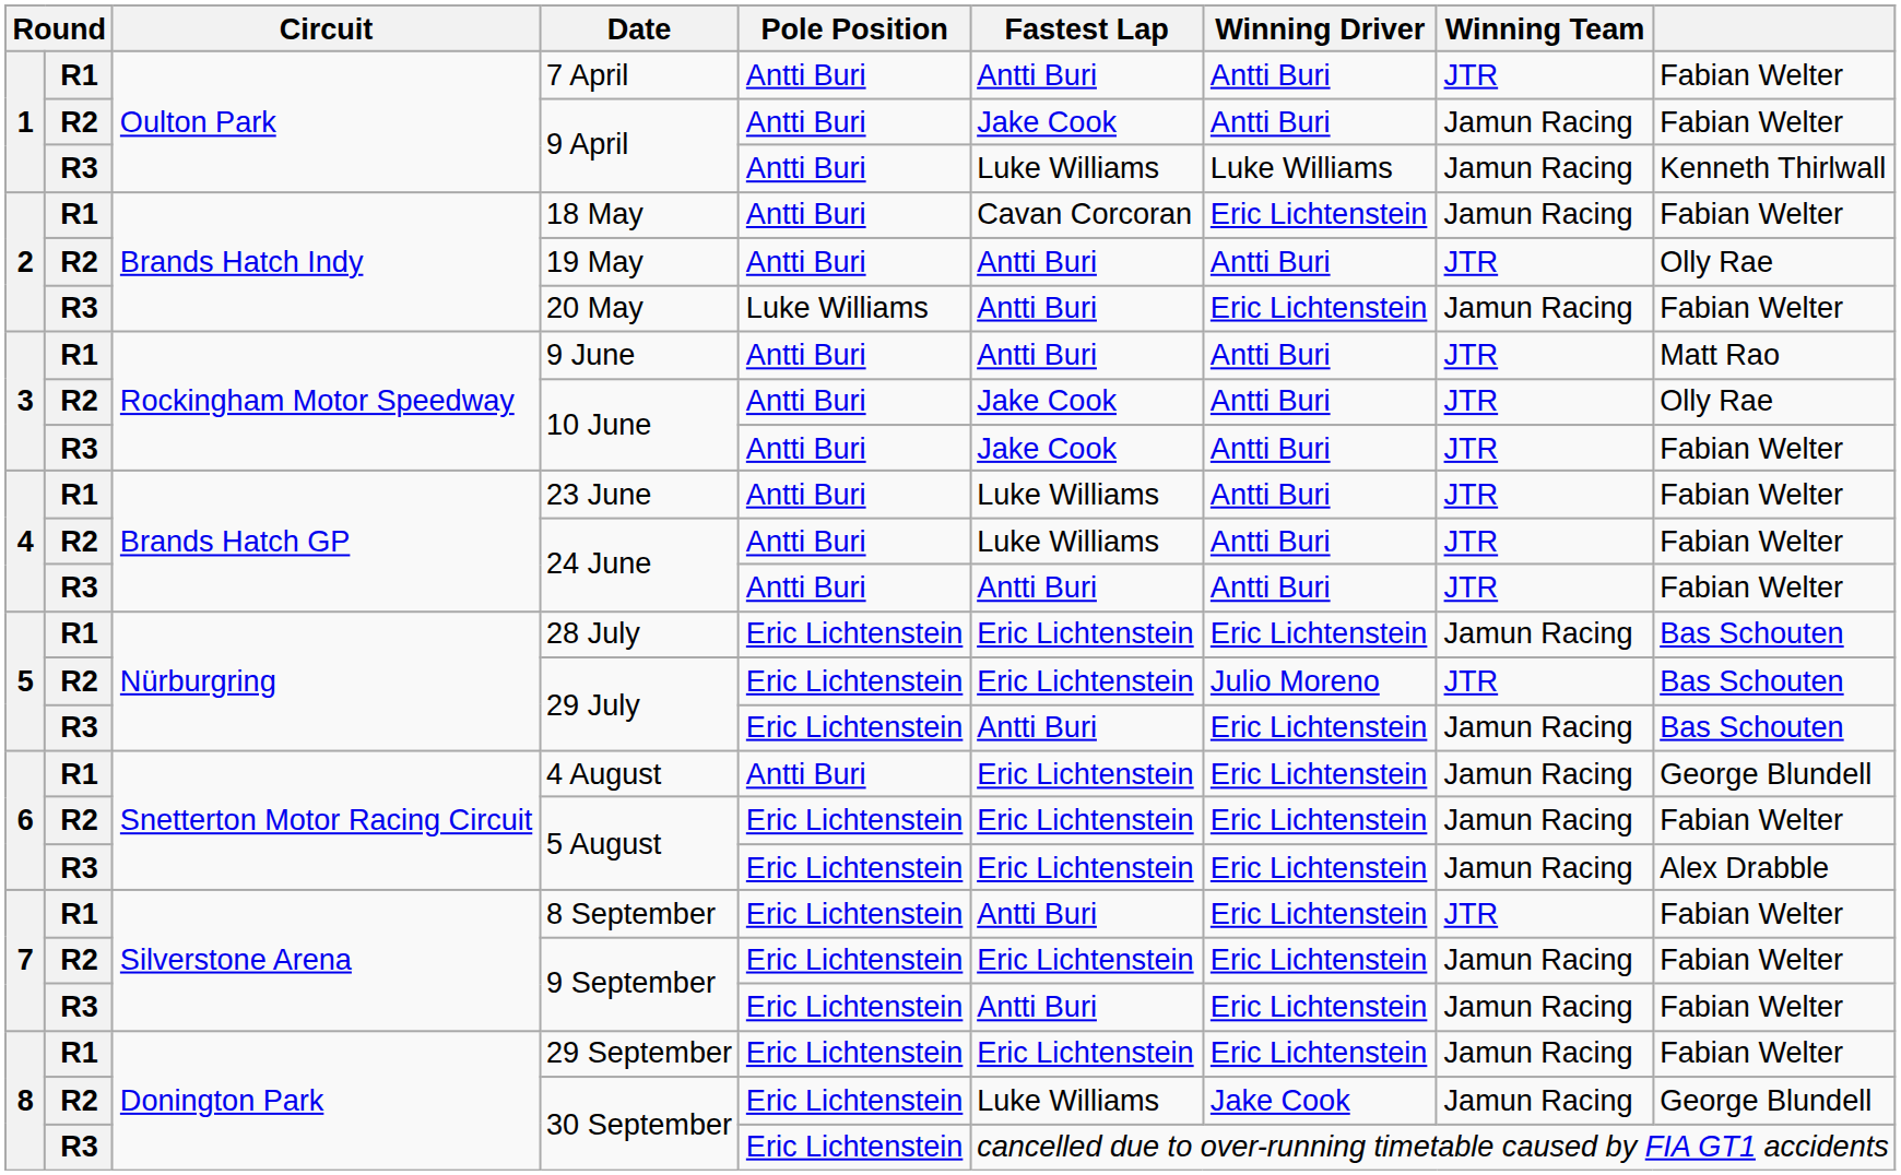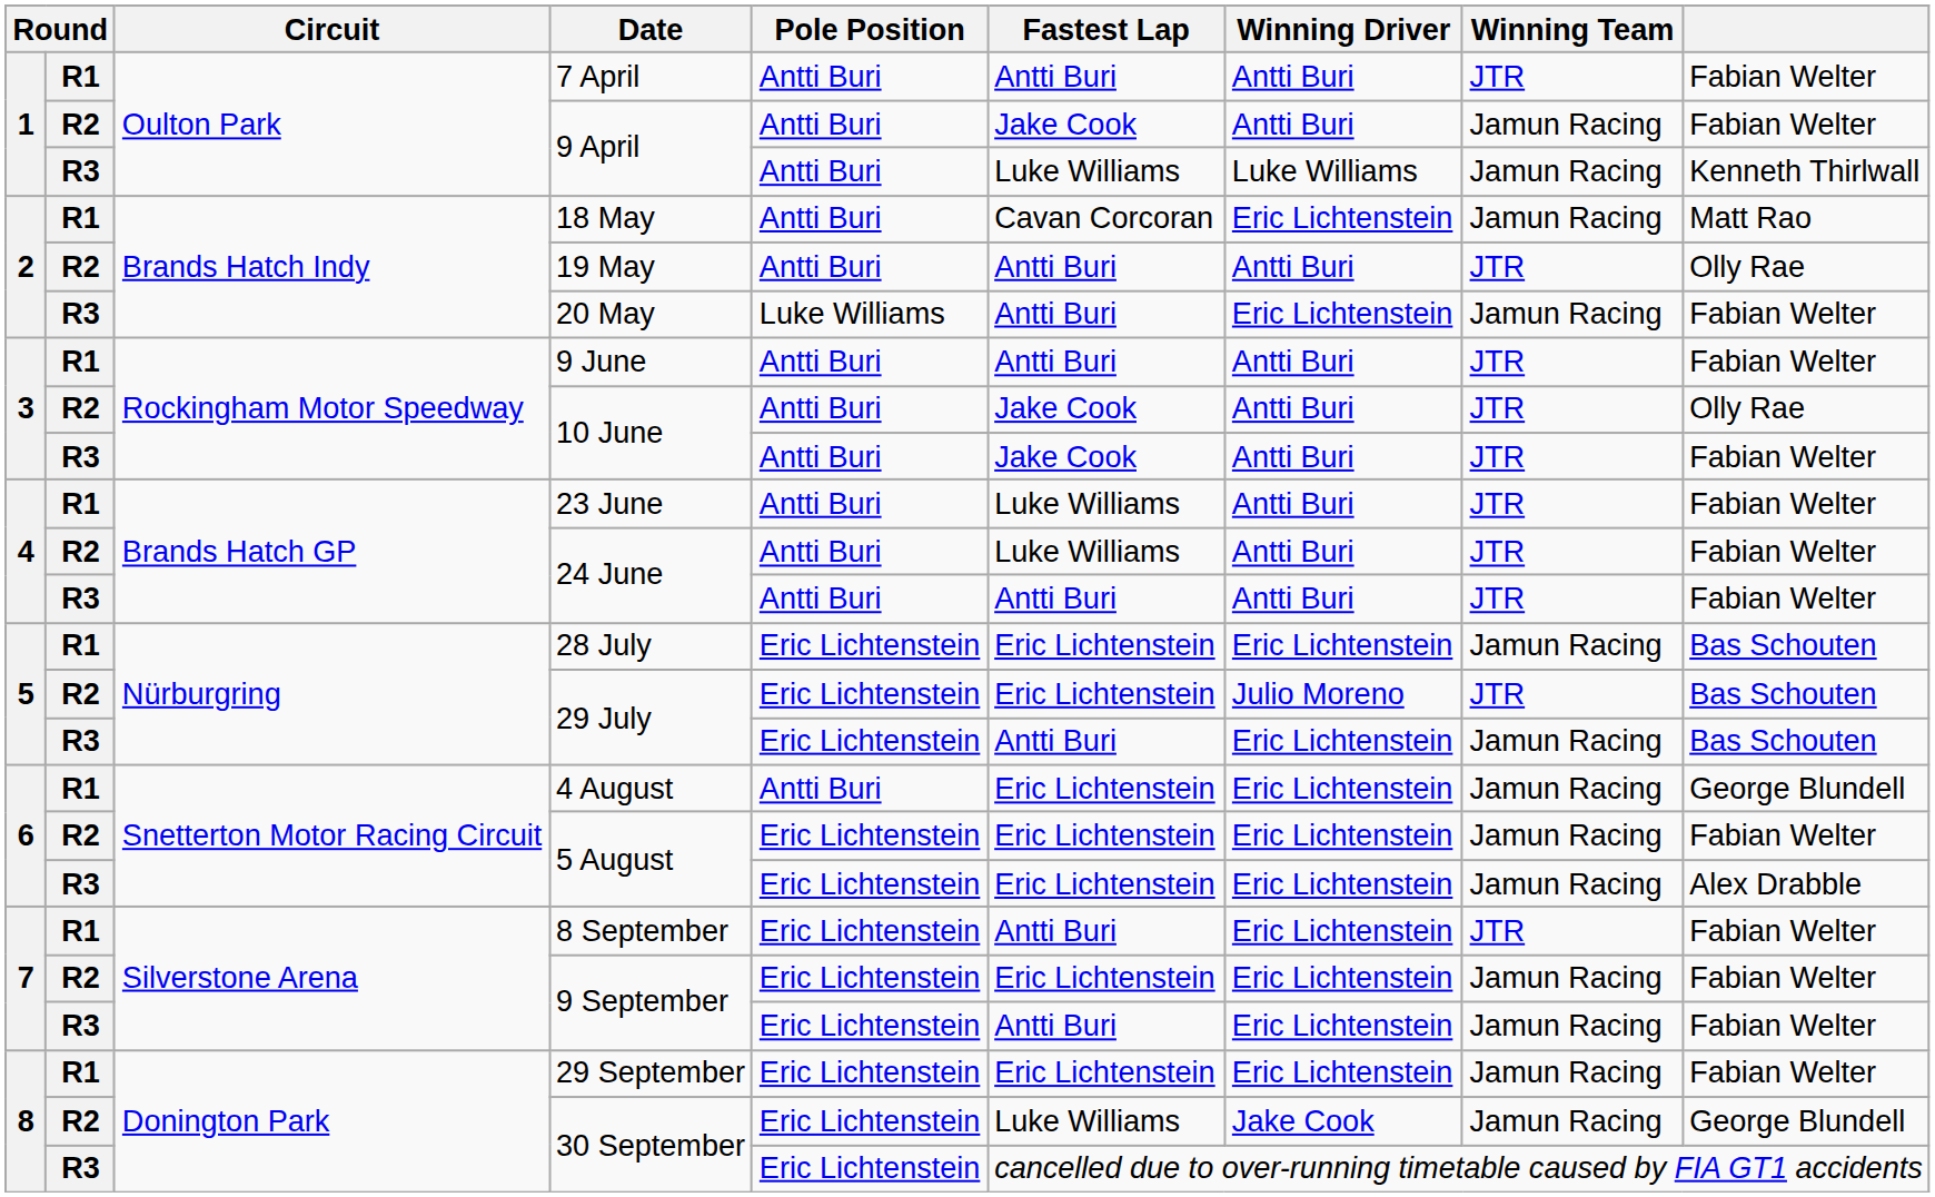 <table class="wikitable" style="font-size: 85%">
 <tr>
 <th colspan=2>Round</th>
 <th>Circuit</th>
 <th>Date</th>
 <th>Pole Position</th>
 <th>Fastest Lap</th>
 <th>Winning Driver</th>
 <th>Winning Team</th>
 <th></th>
 </tr>
 <tr>
 <th rowspan=3>1</th>
 <th>R1</th>
 <td rowspan=3> <a href='#'>Oulton Park</a></td>
 <td>7 April</td>
 <td> <a href='#'>Antti Buri</a></td>
 <td> <a href='#'>Antti Buri</a></td>
 <td> <a href='#'>Antti Buri</a></td>
 <td> <a href='#'>JTR</a></td>
 <td> Fabian Welter</td>
 </tr>
 <tr>
 <th>R2</th>
 <td rowspan=2>9 April</td>
 <td> <a href='#'>Antti Buri</a></td>
 <td> <a href='#'>Jake Cook</a></td>
 <td> <a href='#'>Antti Buri</a></td>
 <td> Jamun Racing</td>
 <td> Fabian Welter</td>
 </tr>
 <tr>
 <th>R3</th>
 <td> <a href='#'>Antti Buri</a></td>
 <td> Luke Williams</td>
 <td> Luke Williams</td>
 <td> Jamun Racing</td>
 <td nowrap> Kenneth Thirlwall</td>
 </tr>
 <tr>
 <th rowspan=3>2</th>
 <th>R1</th>
 <td rowspan=3> <a href='#'>Brands Hatch Indy</a></td>
 <td>18 May</td>
 <td> <a href='#'>Antti Buri</a></td>
 <td> Cavan Corcoran</td>
 <td> <a href='#'>Eric Lichtenstein</a></td>
 <td> Jamun Racing</td>
-<td> Fabian Welter</td>
+<td> Matt Rao</td>
 </tr>
 <tr>
 <th>R2</th>
 <td>19 May</td>
 <td> <a href='#'>Antti Buri</a></td>
 <td> <a href='#'>Antti Buri</a></td>
 <td> <a href='#'>Antti Buri</a></td>
 <td> <a href='#'>JTR</a></td>
 <td> Olly Rae</td>
 </tr>
 <tr>
 <th>R3</th>
 <td>20 May</td>
 <td> Luke Williams</td>
 <td> <a href='#'>Antti Buri</a></td>
 <td> <a href='#'>Eric Lichtenstein</a></td>
 <td> Jamun Racing</td>
 <td> Fabian Welter</td>
 </tr>
 <tr>
 <th rowspan=3>3</th>
 <th>R1</th>
 <td rowspan=3> <a href='#'>Rockingham Motor Speedway</a></td>
 <td>9 June</td>
 <td> <a href='#'>Antti Buri</a></td>
 <td> <a href='#'>Antti Buri</a></td>
 <td> <a href='#'>Antti Buri</a></td>
 <td> <a href='#'>JTR</a></td>
-<td> Matt Rao</td>
+<td> Fabian Welter</td>
 </tr>
 <tr>
 <th>R2</th>
 <td rowspan=2>10 June</td>
 <td> <a href='#'>Antti Buri</a></td>
 <td> <a href='#'>Jake Cook</a></td>
 <td> <a href='#'>Antti Buri</a></td>
 <td> <a href='#'>JTR</a></td>
 <td> Olly Rae</td>
 </tr>
 <tr>
 <th>R3</th>
 <td> <a href='#'>Antti Buri</a></td>
 <td> <a href='#'>Jake Cook</a></td>
 <td> <a href='#'>Antti Buri</a></td>
 <td> <a href='#'>JTR</a></td>
 <td> Fabian Welter</td>
 </tr>
 <tr>
 <th rowspan=3>4</th>
 <th>R1</th>
 <td rowspan=3> <a href='#'>Brands Hatch GP</a></td>
 <td>23 June</td>
 <td> <a href='#'>Antti Buri</a></td>
 <td> Luke Williams</td>
 <td> <a href='#'>Antti Buri</a></td>
 <td> <a href='#'>JTR</a></td>
 <td> Fabian Welter</td>
 </tr>
 <tr>
 <th>R2</th>
 <td rowspan=2>24 June</td>
 <td> <a href='#'>Antti Buri</a></td>
 <td> Luke Williams</td>
 <td> <a href='#'>Antti Buri</a></td>
 <td> <a href='#'>JTR</a></td>
 <td> Fabian Welter</td>
 </tr>
 <tr>
 <th>R3</th>
 <td> <a href='#'>Antti Buri</a></td>
 <td> <a href='#'>Antti Buri</a></td>
 <td> <a href='#'>Antti Buri</a></td>
 <td> <a href='#'>JTR</a></td>
 <td> Fabian Welter</td>
 </tr>
 <tr>
 <th rowspan=3>5</th>
 <th>R1</th>
 <td rowspan=3> <a href='#'>Nürburgring</a></td>
 <td>28 July</td>
 <td> <a href='#'>Eric Lichtenstein</a></td>
 <td> <a href='#'>Eric Lichtenstein</a></td>
 <td> <a href='#'>Eric Lichtenstein</a></td>
 <td> Jamun Racing</td>
 <td> <a href='#'>Bas Schouten</a></td>
 </tr>
 <tr>
 <th>R2</th>
 <td rowspan=2>29 July</td>
 <td> <a href='#'>Eric Lichtenstein</a></td>
 <td> <a href='#'>Eric Lichtenstein</a></td>
 <td> <a href='#'>Julio Moreno</a></td>
 <td> <a href='#'>JTR</a></td>
 <td> <a href='#'>Bas Schouten</a></td>
 </tr>
 <tr>
 <th>R3</th>
 <td> <a href='#'>Eric Lichtenstein</a></td>
 <td> <a href='#'>Antti Buri</a></td>
 <td> <a href='#'>Eric Lichtenstein</a></td>
 <td> Jamun Racing</td>
 <td> <a href='#'>Bas Schouten</a></td>
 </tr>
 <tr>
 <th rowspan=3>6</th>
 <th>R1</th>
 <td rowspan=3 nowrap> <a href='#'>Snetterton Motor Racing Circuit</a></td>
 <td>4 August</td>
 <td> <a href='#'>Antti Buri</a></td>
 <td> <a href='#'>Eric Lichtenstein</a></td>
 <td> <a href='#'>Eric Lichtenstein</a></td>
 <td> Jamun Racing</td>
 <td> George Blundell</td>
 </tr>
 <tr>
 <th>R2</th>
 <td rowspan=2>5 August</td>
 <td nowrap> <a href='#'>Eric Lichtenstein</a></td>
 <td nowrap> <a href='#'>Eric Lichtenstein</a></td>
 <td nowrap> <a href='#'>Eric Lichtenstein</a></td>
 <td> Jamun Racing</td>
 <td> Fabian Welter</td>
 </tr>
 <tr>
 <th>R3</th>
 <td> <a href='#'>Eric Lichtenstein</a></td>
 <td> <a href='#'>Eric Lichtenstein</a></td>
 <td> <a href='#'>Eric Lichtenstein</a></td>
 <td> Jamun Racing</td>
 <td> Alex Drabble</td>
 </tr>
 <tr>
 <th rowspan=3>7</th>
 <th>R1</th>
 <td rowspan=3> <a href='#'>Silverstone Arena</a></td>
 <td>8 September</td>
 <td> <a href='#'>Eric Lichtenstein</a></td>
 <td> <a href='#'>Antti Buri</a></td>
 <td> <a href='#'>Eric Lichtenstein</a></td>
 <td> <a href='#'>JTR</a></td>
 <td> Fabian Welter</td>
 </tr>
 <tr>
 <th>R2</th>
 <td rowspan=2>9 September</td>
 <td> <a href='#'>Eric Lichtenstein</a></td>
 <td> <a href='#'>Eric Lichtenstein</a></td>
 <td> <a href='#'>Eric Lichtenstein</a></td>
 <td> Jamun Racing</td>
 <td> Fabian Welter</td>
 </tr>
 <tr>
 <th>R3</th>
 <td> <a href='#'>Eric Lichtenstein</a></td>
 <td> <a href='#'>Antti Buri</a></td>
 <td> <a href='#'>Eric Lichtenstein</a></td>
 <td> Jamun Racing</td>
 <td> Fabian Welter</td>
 </tr>
 <tr>
 <th rowspan=3>8</th>
 <th>R1</th>
 <td rowspan=3> <a href='#'>Donington Park</a></td>
 <td>29 September</td>
 <td> <a href='#'>Eric Lichtenstein</a></td>
 <td> <a href='#'>Eric Lichtenstein</a></td>
 <td> <a href='#'>Eric Lichtenstein</a></td>
 <td> Jamun Racing</td>
 <td> Fabian Welter</td>
 </tr>
 <tr>
 <th>R2</th>
 <td rowspan=2 nowrap>30 September</td>
 <td> <a href='#'>Eric Lichtenstein</a></td>
 <td> Luke Williams</td>
 <td> <a href='#'>Jake Cook</a></td>
 <td nowrap> Jamun Racing</td>
 <td nowrap> George Blundell</td>
 </tr>
 <tr>
 <th>R3</th>
 <td> <a href='#'>Eric Lichtenstein</a></td>
 <td colspan=4 align=center><em>cancelled due to over-running timetable caused by <a href='#'>FIA GT1</a> accidents</em></td>
 </tr>
 </table>
